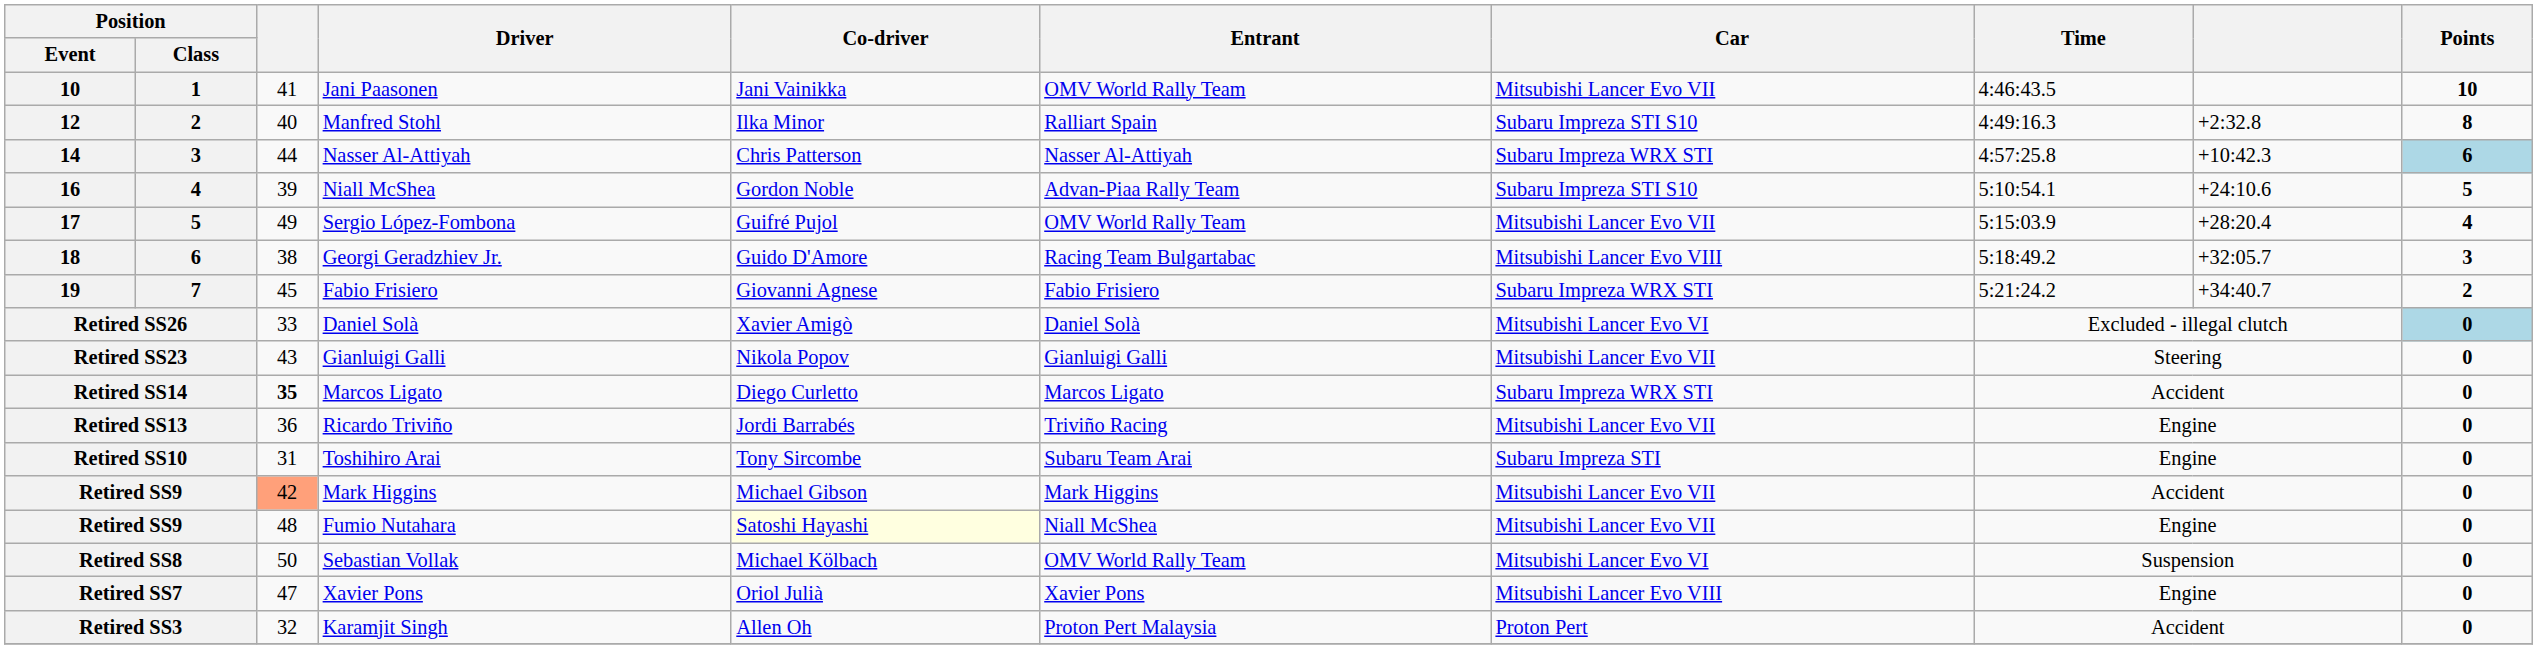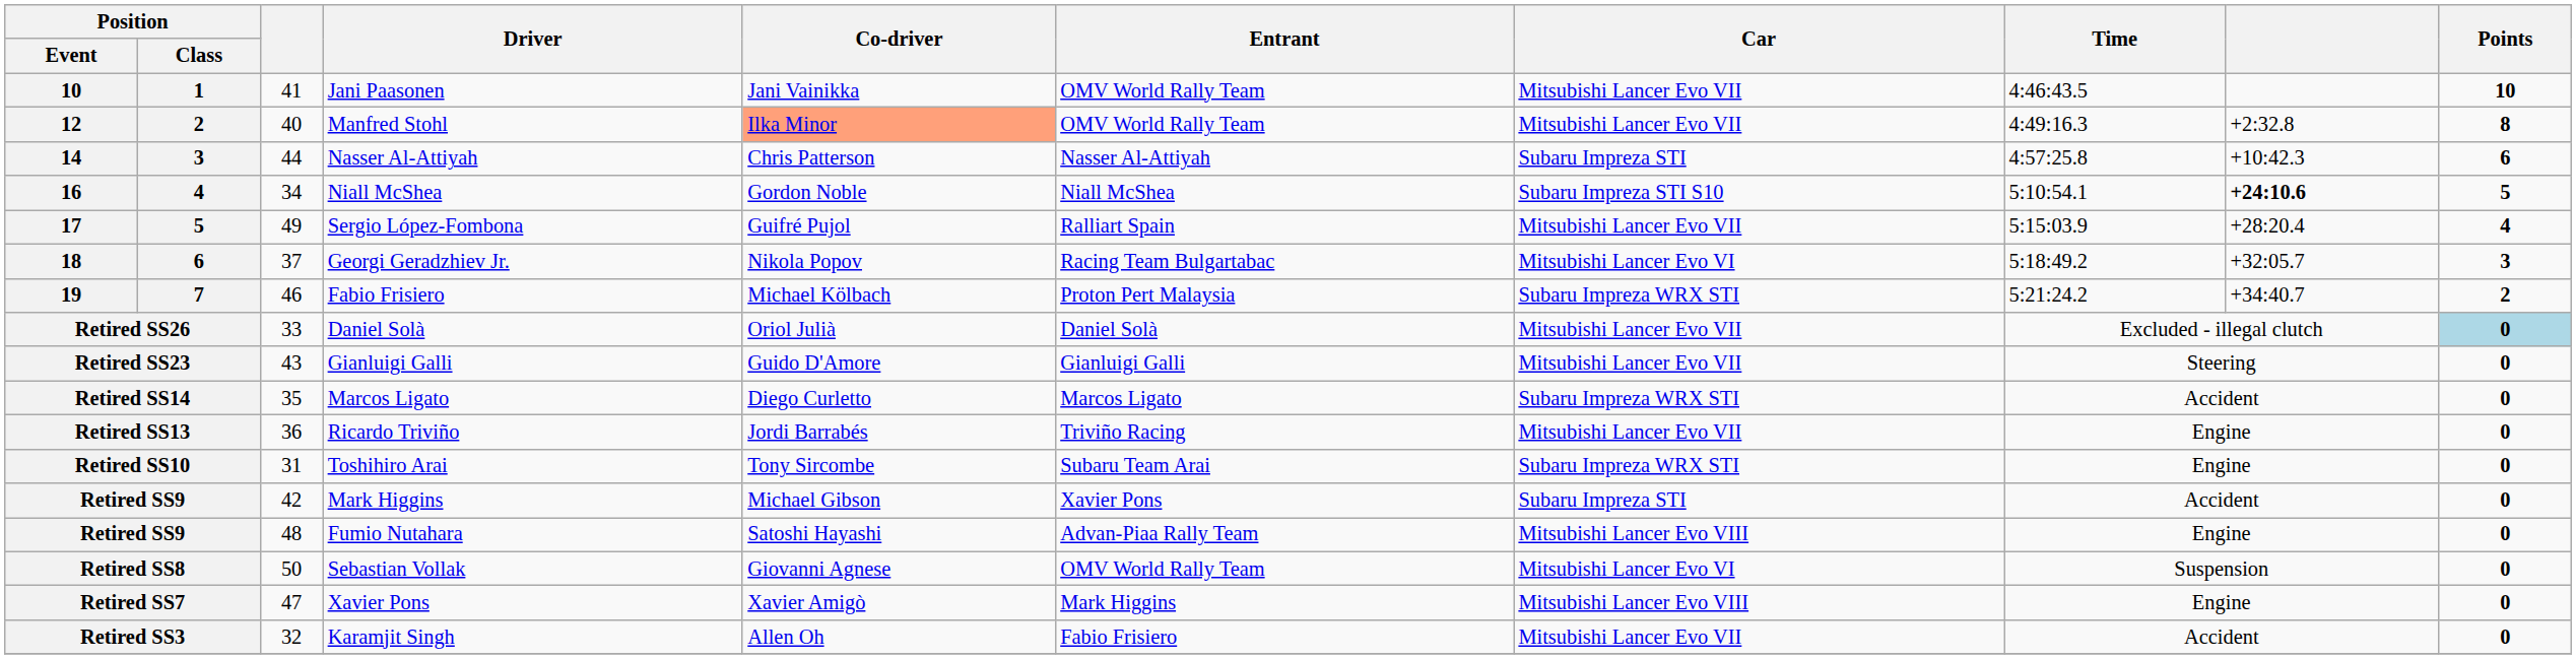 <table class="wikitable" width=85% style="font-size: 85%;">
 <tr>
 <th colspan="2">Position</th>
 <th rowspan="2"></th>
 <th rowspan="2">Driver</th>
 <th rowspan="2">Co-driver</th>
 <th rowspan="2">Entrant</th>
 <th rowspan="2">Car</th>
 <th rowspan="2">Time</th>
 <th rowspan="2"></th>
 <th rowspan="2">Points</th>
 </tr>
 <tr>
 <th>Event</th>
 <th>Class</th>
 </tr>
 <tr>
 <th>10</th>
 <th>1</th>
 <td align="center">41</td>
 <td> <a href='#'>Jani Paasonen</a></td>
 <td> <a href='#'>Jani Vainikka</a></td>
 <td> <a href='#'>OMV World Rally Team</a></td>
 <td><a href='#'>Mitsubishi Lancer Evo VII</a></td>
 <td>4:46:43.5</td>
 <td></td>
 <td align="center"><strong>10</strong></td>
 </tr>
 <tr>
 <th>12</th>
 <th>2</th>
 <td align="center">40</td>
 <td> <a href='#'>Manfred Stohl</a></td>
-<td> <a href='#'>Ilka Minor</a></td>
-<td> <a href='#'>Ralliart Spain</a></td>
-<td><a href='#'>Subaru Impreza STI S10</a></td>
+<td style="background: lightsalmon;"> <a href='#'>Ilka Minor</a></td>
+<td> <a href='#'>OMV World Rally Team</a></td>
+<td><a href='#'>Mitsubishi Lancer Evo VII</a></td>
 <td>4:49:16.3</td>
 <td>+2:32.8</td>
 <td align="center"><strong>8</strong></td>
 </tr>
 <tr>
 <th>14</th>
 <th>3</th>
 <td align="center">44</td>
 <td> <a href='#'>Nasser Al-Attiyah</a></td>
 <td> <a href='#'>Chris Patterson</a></td>
 <td> <a href='#'>Nasser Al-Attiyah</a></td>
-<td><a href='#'>Subaru Impreza WRX STI</a></td>
+<td><a href='#'>Subaru Impreza STI</a></td>
 <td>4:57:25.8</td>
 <td>+10:42.3</td>
-<td align="center" style="background: lightblue;"><strong>6</strong></td>
+<td align="center"><strong>6</strong></td>
 </tr>
 <tr>
 <th>16</th>
 <th>4</th>
-<td align="center">39</td>
+<td align="center">34</td>
 <td> <a href='#'>Niall McShea</a></td>
 <td> <a href='#'>Gordon Noble</a></td>
-<td> <a href='#'>Advan-Piaa Rally Team</a></td>
+<td> <a href='#'>Niall McShea</a></td>
 <td><a href='#'>Subaru Impreza STI S10</a></td>
 <td>5:10:54.1</td>
-<td>+24:10.6</td>
+<td><strong>+24:10.6</strong></td>
 <td align="center"><strong>5</strong></td>
 </tr>
 <tr>
 <th>17</th>
 <th>5</th>
 <td align="center">49</td>
 <td> <a href='#'>Sergio López-Fombona</a></td>
 <td> <a href='#'>Guifré Pujol</a></td>
-<td> <a href='#'>OMV World Rally Team</a></td>
+<td> <a href='#'>Ralliart Spain</a></td>
 <td><a href='#'>Mitsubishi Lancer Evo VII</a></td>
 <td>5:15:03.9</td>
 <td>+28:20.4</td>
 <td align="center"><strong>4</strong></td>
 </tr>
 <tr>
 <th>18</th>
 <th>6</th>
-<td align="center">38</td>
+<td align="center">37</td>
 <td> <a href='#'>Georgi Geradzhiev Jr.</a></td>
-<td> <a href='#'>Guido D'Amore</a></td>
+<td> <a href='#'>Nikola Popov</a></td>
 <td> <a href='#'>Racing Team Bulgartabac</a></td>
-<td><a href='#'>Mitsubishi Lancer Evo VIII</a></td>
+<td><a href='#'>Mitsubishi Lancer Evo VI</a></td>
 <td>5:18:49.2</td>
 <td>+32:05.7</td>
 <td align="center"><strong>3</strong></td>
 </tr>
 <tr>
 <th>19</th>
 <th>7</th>
-<td align="center">45</td>
+<td align="center">46</td>
 <td> <a href='#'>Fabio Frisiero</a></td>
-<td> <a href='#'>Giovanni Agnese</a></td>
-<td> <a href='#'>Fabio Frisiero</a></td>
+<td> <a href='#'>Michael Kölbach</a></td>
+<td> <a href='#'>Proton Pert Malaysia</a></td>
 <td><a href='#'>Subaru Impreza WRX STI</a></td>
 <td>5:21:24.2</td>
 <td>+34:40.7</td>
 <td align="center"><strong>2</strong></td>
 </tr>
 <tr>
 <th colspan="2">Retired SS26</th>
 <td align="center">33</td>
 <td> <a href='#'>Daniel Solà</a></td>
-<td> <a href='#'>Xavier Amigò</a></td>
+<td> <a href='#'>Oriol Julià</a></td>
 <td> <a href='#'>Daniel Solà</a></td>
-<td><a href='#'>Mitsubishi Lancer Evo VI</a></td>
+<td><a href='#'>Mitsubishi Lancer Evo VII</a></td>
 <td align="center" colspan="2">Excluded - illegal clutch</td>
 <td align="center" style="background: lightblue;"><strong>0</strong></td>
 </tr>
 <tr>
 <th colspan="2">Retired SS23</th>
 <td align="center">43</td>
 <td> <a href='#'>Gianluigi Galli</a></td>
-<td> <a href='#'>Nikola Popov</a></td>
+<td> <a href='#'>Guido D'Amore</a></td>
 <td> <a href='#'>Gianluigi Galli</a></td>
 <td><a href='#'>Mitsubishi Lancer Evo VII</a></td>
 <td align="center" colspan="2">Steering</td>
 <td align="center"><strong>0</strong></td>
 </tr>
 <tr>
 <th colspan="2">Retired SS14</th>
-<td align="center"><strong>35</strong></td>
+<td align="center">35</td>
 <td> <a href='#'>Marcos Ligato</a></td>
 <td> <a href='#'>Diego Curletto</a></td>
 <td> <a href='#'>Marcos Ligato</a></td>
 <td><a href='#'>Subaru Impreza WRX STI</a></td>
 <td align="center" colspan="2">Accident</td>
 <td align="center"><strong>0</strong></td>
 </tr>
 <tr>
 <th colspan="2">Retired SS13</th>
 <td align="center">36</td>
 <td> <a href='#'>Ricardo Triviño</a></td>
 <td> <a href='#'>Jordi Barrabés</a></td>
 <td> <a href='#'>Triviño Racing</a></td>
 <td><a href='#'>Mitsubishi Lancer Evo VII</a></td>
 <td align="center" colspan="2">Engine</td>
 <td align="center"><strong>0</strong></td>
 </tr>
 <tr>
 <th colspan="2">Retired SS10</th>
 <td align="center">31</td>
 <td> <a href='#'>Toshihiro Arai</a></td>
 <td> <a href='#'>Tony Sircombe</a></td>
 <td> <a href='#'>Subaru Team Arai</a></td>
-<td><a href='#'>Subaru Impreza STI</a></td>
+<td><a href='#'>Subaru Impreza WRX STI</a></td>
 <td align="center" colspan="2">Engine</td>
 <td align="center"><strong>0</strong></td>
 </tr>
 <tr>
 <th colspan="2">Retired SS9</th>
-<td align="center" style="background: lightsalmon;">42</td>
+<td align="center">42</td>
 <td> <a href='#'>Mark Higgins</a></td>
 <td> <a href='#'>Michael Gibson</a></td>
-<td> <a href='#'>Mark Higgins</a></td>
-<td><a href='#'>Mitsubishi Lancer Evo VII</a></td>
+<td> <a href='#'>Xavier Pons</a></td>
+<td><a href='#'>Subaru Impreza STI</a></td>
 <td align="center" colspan="2">Accident</td>
 <td align="center"><strong>0</strong></td>
 </tr>
 <tr>
 <th colspan="2">Retired SS9</th>
 <td align="center">48</td>
 <td> <a href='#'>Fumio Nutahara</a></td>
-<td style="background: lightyellow;"> <a href='#'>Satoshi Hayashi</a></td>
-<td> <a href='#'>Niall McShea</a></td>
-<td><a href='#'>Mitsubishi Lancer Evo VII</a></td>
+<td> <a href='#'>Satoshi Hayashi</a></td>
+<td> <a href='#'>Advan-Piaa Rally Team</a></td>
+<td><a href='#'>Mitsubishi Lancer Evo VIII</a></td>
 <td align="center" colspan="2">Engine</td>
 <td align="center"><strong>0</strong></td>
 </tr>
 <tr>
 <th colspan="2">Retired SS8</th>
 <td align="center">50</td>
 <td> <a href='#'>Sebastian Vollak</a></td>
-<td> <a href='#'>Michael Kölbach</a></td>
+<td> <a href='#'>Giovanni Agnese</a></td>
 <td> <a href='#'>OMV World Rally Team</a></td>
 <td><a href='#'>Mitsubishi Lancer Evo VI</a></td>
 <td align="center" colspan="2">Suspension</td>
 <td align="center"><strong>0</strong></td>
 </tr>
 <tr>
 <th colspan="2">Retired SS7</th>
 <td align="center">47</td>
 <td> <a href='#'>Xavier Pons</a></td>
-<td> <a href='#'>Oriol Julià</a></td>
-<td> <a href='#'>Xavier Pons</a></td>
+<td> <a href='#'>Xavier Amigò</a></td>
+<td> <a href='#'>Mark Higgins</a></td>
 <td><a href='#'>Mitsubishi Lancer Evo VIII</a></td>
 <td align="center" colspan="2">Engine</td>
 <td align="center"><strong>0</strong></td>
 </tr>
 <tr>
 <th colspan="2">Retired SS3</th>
 <td align="center">32</td>
 <td> <a href='#'>Karamjit Singh</a></td>
 <td> <a href='#'>Allen Oh</a></td>
-<td> <a href='#'>Proton Pert Malaysia</a></td>
-<td><a href='#'>Proton Pert</a></td>
+<td> <a href='#'>Fabio Frisiero</a></td>
+<td><a href='#'>Mitsubishi Lancer Evo VII</a></td>
 <td align="center" colspan="2">Accident</td>
 <td align="center"><strong>0</strong></td>
 </tr>
 <tr>
 </tr>
 </table>
